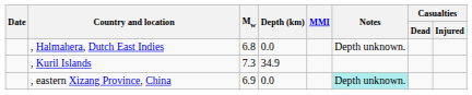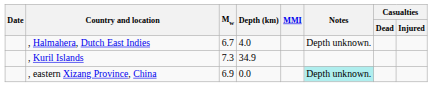 <table class="wikitable sortable sort-under" style="border:1px black; margin-left:1em;">
 <tr>
 <th rowspan="2"><small>Date</small></th>
 <th rowspan="2" style="width: 310px"><small>Country and location</small></th>
 <th rowspan="2"><small>M<sub>w</sub></small></th>
 <th rowspan="2"><small>Depth (km)</small></th>
 <th rowspan="2"><small><a href='#'>MMI</a></small></th>
 <th rowspan="2" class="unsortable"><small>Notes</small></th>
 <th colspan="2"><small>Casualties</small></th>
 </tr>
 <tr>
 <th><small>Dead</small></th>
 <th><small>Injured</small></th>
 </tr>
 <tr>
 <td></td>
 <td>, <a href='#'>Halmahera</a>, <a href='#'>Dutch East Indies</a></td>
-<td>6.8</td>
-<td>0.0</td>
+<td>6.7</td>
+<td>4.0</td>
 <td></td>
 <td>Depth unknown.</td>
 <td></td>
 <td></td>
 </tr>
 <tr>
 <td></td>
 <td>, <a href='#'>Kuril Islands</a></td>
 <td>7.3</td>
 <td>34.9</td>
 <td></td>
 <td></td>
 <td></td>
 <td></td>
 </tr>
 <tr>
 <td></td>
 <td>, eastern <a href='#'>Xizang Province</a>, <a href='#'>China</a></td>
 <td>6.9</td>
 <td>0.0</td>
 <td></td>
 <td style="background: paleturquoise;">Depth unknown.</td>
 <td></td>
 <td></td>
 </tr>
 </table>
